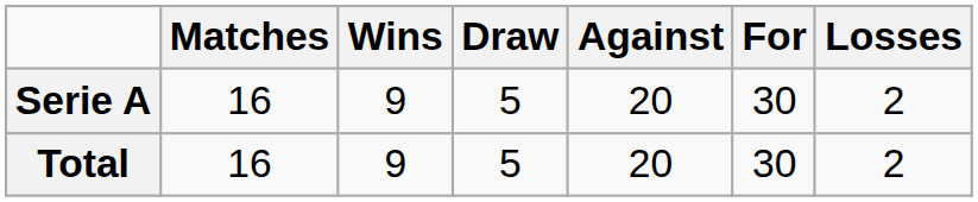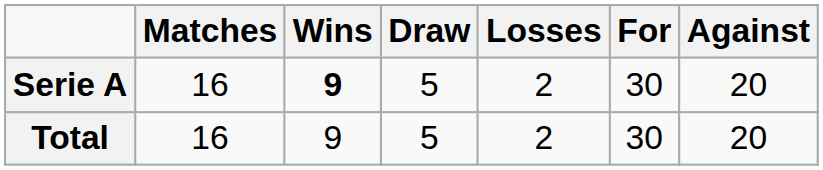 <table class="wikitable" style="text-align: center;">
 <tr>
 <td></td>
 <th>Matches</th>
 <th>Wins</th>
 <th>Draw</th>
+<th>Losses</th>
+<th>For</th>
 <th>Against</th>
-<th>For</th>
-<th>Losses</th>
 </tr>
 <tr>
 <th>Serie A</th>
 <td>16</td>
-<td>9</td>
+<td><strong>9</strong></td>
 <td>5</td>
+<td>2</td>
+<td>30</td>
 <td>20</td>
-<td>30</td>
-<td>2</td>
 </tr>
 <tr>
 <th>Total</th>
 <td>16</td>
 <td>9</td>
 <td>5</td>
+<td>2</td>
+<td>30</td>
 <td>20</td>
-<td>30</td>
-<td>2</td>
 </tr>
 </table>
